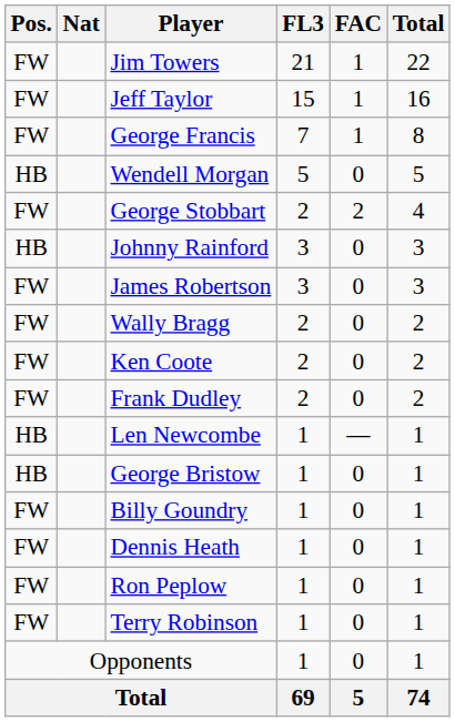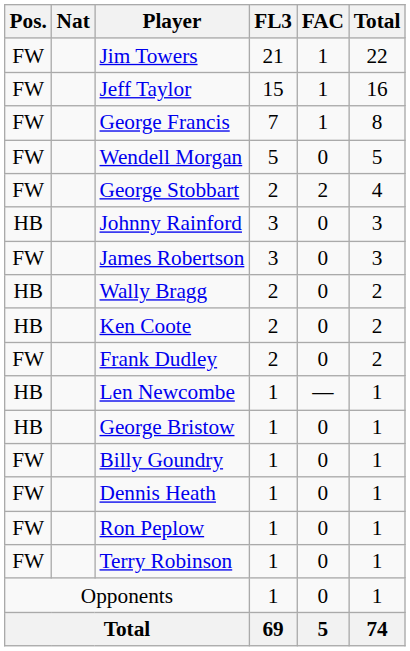 <table class="wikitable"  style="text-align:center; border:1px #aaa solid;">
 <tr>
 <th>Pos.</th>
 <th>Nat</th>
 <th>Player</th>
 <th>FL3</th>
 <th>FAC</th>
 <th>Total</th>
 </tr>
 <tr>
 <td>FW</td>
 <td></td>
 <td style="text-align:left;"><a href='#'>Jim Towers</a></td>
 <td>21</td>
 <td>1</td>
 <td>22</td>
 </tr>
 <tr>
 <td>FW</td>
 <td></td>
 <td style="text-align:left;"><a href='#'>Jeff Taylor</a></td>
 <td>15</td>
 <td>1</td>
 <td>16</td>
 </tr>
 <tr>
 <td>FW</td>
 <td></td>
 <td style="text-align:left;"><a href='#'>George Francis</a></td>
 <td>7</td>
 <td>1</td>
 <td>8</td>
 </tr>
 <tr>
-<td>HB</td>
+<td>FW</td>
 <td></td>
 <td style="text-align:left;"><a href='#'>Wendell Morgan</a></td>
 <td>5</td>
 <td>0</td>
 <td>5</td>
 </tr>
 <tr>
 <td>FW</td>
 <td></td>
 <td style="text-align:left;"><a href='#'>George Stobbart</a></td>
 <td>2</td>
 <td>2</td>
 <td>4</td>
 </tr>
 <tr>
 <td>HB</td>
 <td></td>
 <td style="text-align:left;"><a href='#'>Johnny Rainford</a></td>
 <td>3</td>
 <td>0</td>
 <td>3</td>
 </tr>
 <tr>
 <td>FW</td>
 <td></td>
 <td style="text-align:left;"><a href='#'>James Robertson</a></td>
 <td>3</td>
 <td>0</td>
 <td>3</td>
 </tr>
 <tr>
-<td>FW</td>
+<td>HB</td>
 <td></td>
 <td style="text-align:left;"><a href='#'>Wally Bragg</a></td>
 <td>2</td>
 <td>0</td>
 <td>2</td>
 </tr>
 <tr>
-<td>FW</td>
+<td>HB</td>
 <td></td>
 <td style="text-align:left;"><a href='#'>Ken Coote</a></td>
 <td>2</td>
 <td>0</td>
 <td>2</td>
 </tr>
 <tr>
 <td>FW</td>
 <td></td>
 <td style="text-align:left;"><a href='#'>Frank Dudley</a></td>
 <td>2</td>
 <td>0</td>
 <td>2</td>
 </tr>
 <tr>
 <td>HB</td>
 <td></td>
 <td style="text-align:left;"><a href='#'>Len Newcombe</a></td>
 <td>1</td>
 <td>—</td>
 <td>1</td>
 </tr>
 <tr>
 <td>HB</td>
 <td></td>
 <td style="text-align:left;"><a href='#'>George Bristow</a></td>
 <td>1</td>
 <td>0</td>
 <td>1</td>
 </tr>
 <tr>
 <td>FW</td>
 <td></td>
 <td style="text-align:left;"><a href='#'>Billy Goundry</a></td>
 <td>1</td>
 <td>0</td>
 <td>1</td>
 </tr>
 <tr>
 <td>FW</td>
 <td></td>
 <td style="text-align:left;"><a href='#'>Dennis Heath</a></td>
 <td>1</td>
 <td>0</td>
 <td>1</td>
 </tr>
 <tr>
 <td>FW</td>
 <td></td>
 <td style="text-align:left;"><a href='#'>Ron Peplow</a></td>
 <td>1</td>
 <td>0</td>
 <td>1</td>
 </tr>
 <tr>
 <td>FW</td>
 <td></td>
 <td style="text-align:left;"><a href='#'>Terry Robinson</a></td>
 <td>1</td>
 <td>0</td>
 <td>1</td>
 </tr>
 <tr>
 <td colspan="3">Opponents</td>
 <td>1</td>
 <td>0</td>
 <td>1</td>
 </tr>
 <tr>
 <th colspan="3">Total</th>
 <th>69</th>
 <th>5</th>
 <th>74</th>
 </tr>
 </table>
